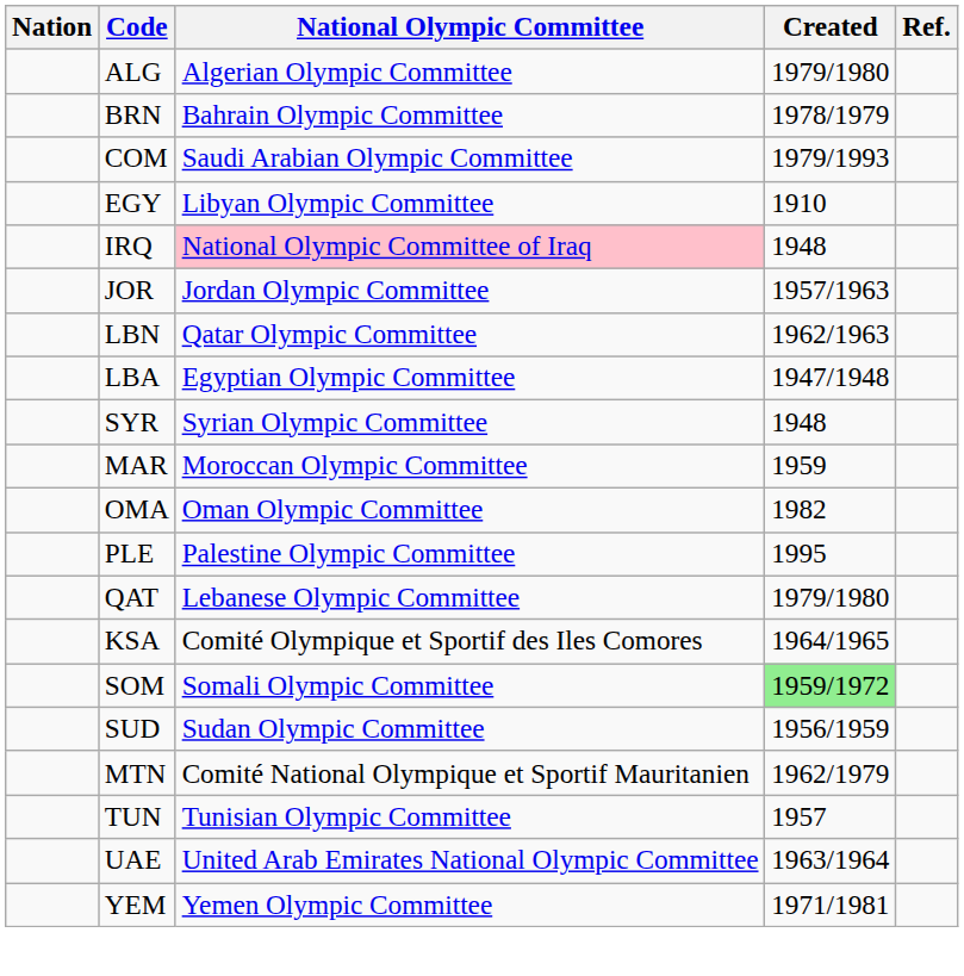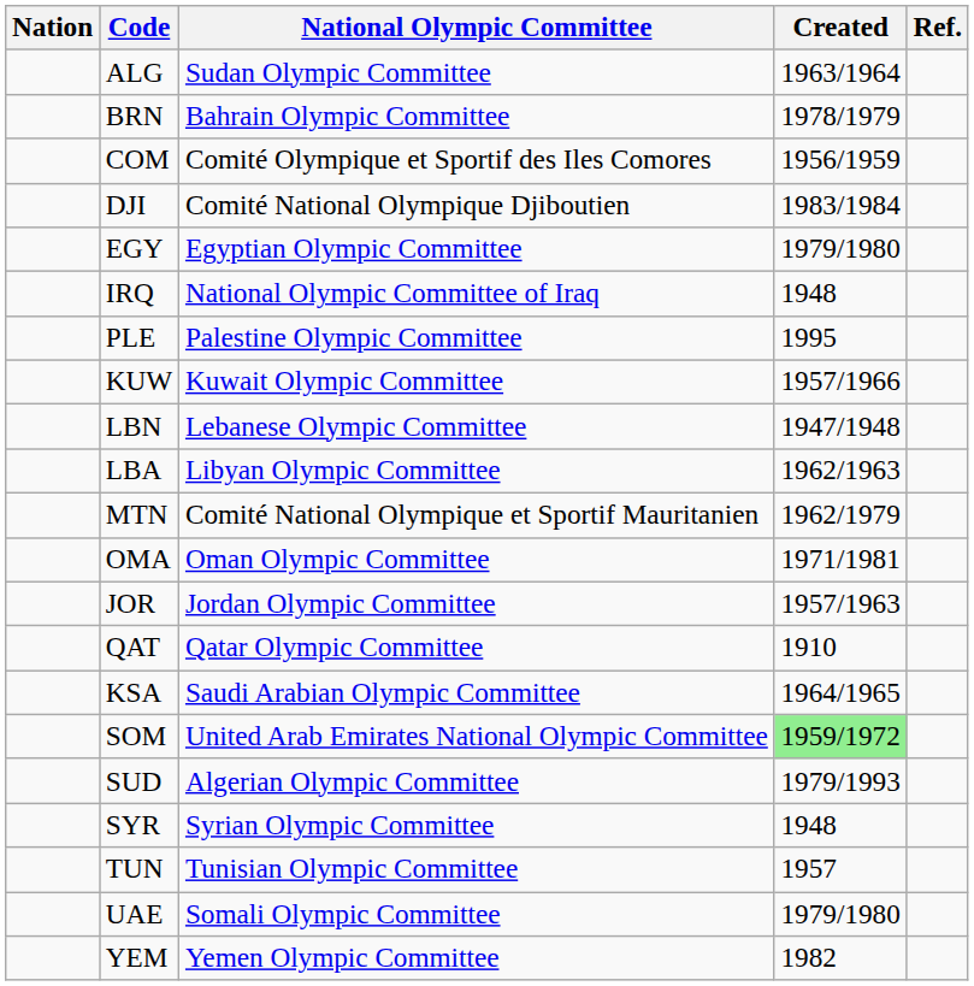 <table class="wikitable">
 <tr>
 <th>Nation</th>
 <th><a href='#'>Code</a></th>
 <th><a href='#'>National Olympic Committee</a></th>
 <th>Created</th>
 <th>Ref.</th>
 </tr>
 <tr>
 <td></td>
 <td>ALG</td>
-<td><a href='#'>Algerian Olympic Committee</a></td>
-<td>1979/1980</td>
+<td><a href='#'>Sudan Olympic Committee</a></td>
+<td>1963/1964</td>
 <td></td>
 </tr>
 <tr>
 <td></td>
 <td>BRN</td>
 <td><a href='#'>Bahrain Olympic Committee</a></td>
 <td>1978/1979</td>
 <td></td>
 </tr>
 <tr>
 <td></td>
 <td>COM</td>
-<td><a href='#'>Saudi Arabian Olympic Committee</a></td>
-<td>1979/1993</td>
+<td>Comité Olympique et Sportif des Iles Comores</td>
+<td>1956/1959</td>
+<td></td>
+</tr>
+<tr>
+<td></td>
+<td>DJI</td>
+<td>Comité National Olympique Djiboutien</td>
+<td>1983/1984</td>
 <td></td>
 </tr>
 <tr>
 <td></td>
 <td>EGY</td>
-<td><a href='#'>Libyan Olympic Committee</a></td>
-<td>1910</td>
+<td><a href='#'>Egyptian Olympic Committee</a></td>
+<td>1979/1980</td>
 <td></td>
 </tr>
 <tr>
 <td></td>
 <td>IRQ</td>
-<td style="background: pink;"><a href='#'>National Olympic Committee of Iraq</a></td>
+<td><a href='#'>National Olympic Committee of Iraq</a></td>
 <td>1948</td>
+<td></td>
+</tr>
+<tr>
+<td></td>
+<td>PLE</td>
+<td><a href='#'>Palestine Olympic Committee</a></td>
+<td>1995</td>
+<td></td>
+</tr>
+<tr>
+<td></td>
+<td>KUW</td>
+<td><a href='#'>Kuwait Olympic Committee</a></td>
+<td>1957/1966</td>
+<td></td>
+</tr>
+<tr>
+<td></td>
+<td>LBN</td>
+<td><a href='#'>Lebanese Olympic Committee</a></td>
+<td>1947/1948</td>
+<td></td>
+</tr>
+<tr>
+<td></td>
+<td>LBA</td>
+<td><a href='#'>Libyan Olympic Committee</a></td>
+<td>1962/1963</td>
+<td></td>
+</tr>
+<tr>
+<td></td>
+<td>MTN</td>
+<td>Comité National Olympique et Sportif Mauritanien</td>
+<td>1962/1979</td>
+<td></td>
+</tr>
+<tr>
+<td></td>
+<td>OMA</td>
+<td><a href='#'>Oman Olympic Committee</a></td>
+<td>1971/1981</td>
 <td></td>
 </tr>
 <tr>
 <td></td>
 <td>JOR</td>
 <td><a href='#'>Jordan Olympic Committee</a></td>
 <td>1957/1963</td>
 <td></td>
 </tr>
 <tr>
 <td></td>
-<td>LBN</td>
+<td>QAT</td>
 <td><a href='#'>Qatar Olympic Committee</a></td>
-<td>1962/1963</td>
+<td>1910</td>
 <td></td>
 </tr>
 <tr>
 <td></td>
-<td>LBA</td>
-<td><a href='#'>Egyptian Olympic Committee</a></td>
-<td>1947/1948</td>
+<td>KSA</td>
+<td><a href='#'>Saudi Arabian Olympic Committee</a></td>
+<td>1964/1965</td>
+<td></td>
+</tr>
+<tr>
+<td></td>
+<td>SOM</td>
+<td><a href='#'>United Arab Emirates National Olympic Committee</a></td>
+<td style="background: lightgreen;">1959/1972</td>
+<td></td>
+</tr>
+<tr>
+<td></td>
+<td>SUD</td>
+<td><a href='#'>Algerian Olympic Committee</a></td>
+<td>1979/1993</td>
 <td></td>
 </tr>
 <tr>
 <td></td>
 <td>SYR</td>
 <td><a href='#'>Syrian Olympic Committee</a></td>
 <td>1948</td>
-<td></td>
-</tr>
-<tr>
-<td></td>
-<td>MAR</td>
-<td><a href='#'>Moroccan Olympic Committee</a></td>
-<td>1959</td>
-<td></td>
-</tr>
-<tr>
-<td></td>
-<td>OMA</td>
-<td><a href='#'>Oman Olympic Committee</a></td>
-<td>1982</td>
-<td></td>
-</tr>
-<tr>
-<td></td>
-<td>PLE</td>
-<td><a href='#'>Palestine Olympic Committee</a></td>
-<td>1995</td>
-<td></td>
-</tr>
-<tr>
-<td></td>
-<td>QAT</td>
-<td><a href='#'>Lebanese Olympic Committee</a></td>
-<td>1979/1980</td>
-<td></td>
-</tr>
-<tr>
-<td></td>
-<td>KSA</td>
-<td>Comité Olympique et Sportif des Iles Comores</td>
-<td>1964/1965</td>
-<td></td>
-</tr>
-<tr>
-<td></td>
-<td>SOM</td>
-<td><a href='#'>Somali Olympic Committee</a></td>
-<td style="background: lightgreen;">1959/1972</td>
-<td></td>
-</tr>
-<tr>
-<td></td>
-<td>SUD</td>
-<td><a href='#'>Sudan Olympic Committee</a></td>
-<td>1956/1959</td>
-<td></td>
-</tr>
-<tr>
-<td></td>
-<td>MTN</td>
-<td>Comité National Olympique et Sportif Mauritanien</td>
-<td>1962/1979</td>
 <td></td>
 </tr>
 <tr>
 <td></td>
 <td>TUN</td>
 <td><a href='#'>Tunisian Olympic Committee</a></td>
 <td>1957</td>
 <td></td>
 </tr>
 <tr>
 <td></td>
 <td>UAE</td>
-<td><a href='#'>United Arab Emirates National Olympic Committee</a></td>
-<td>1963/1964</td>
+<td><a href='#'>Somali Olympic Committee</a></td>
+<td>1979/1980</td>
 <td></td>
 </tr>
 <tr>
 <td></td>
 <td>YEM</td>
 <td><a href='#'>Yemen Olympic Committee</a></td>
-<td>1971/1981</td>
+<td>1982</td>
 <td></td>
 </tr>
 </table>
